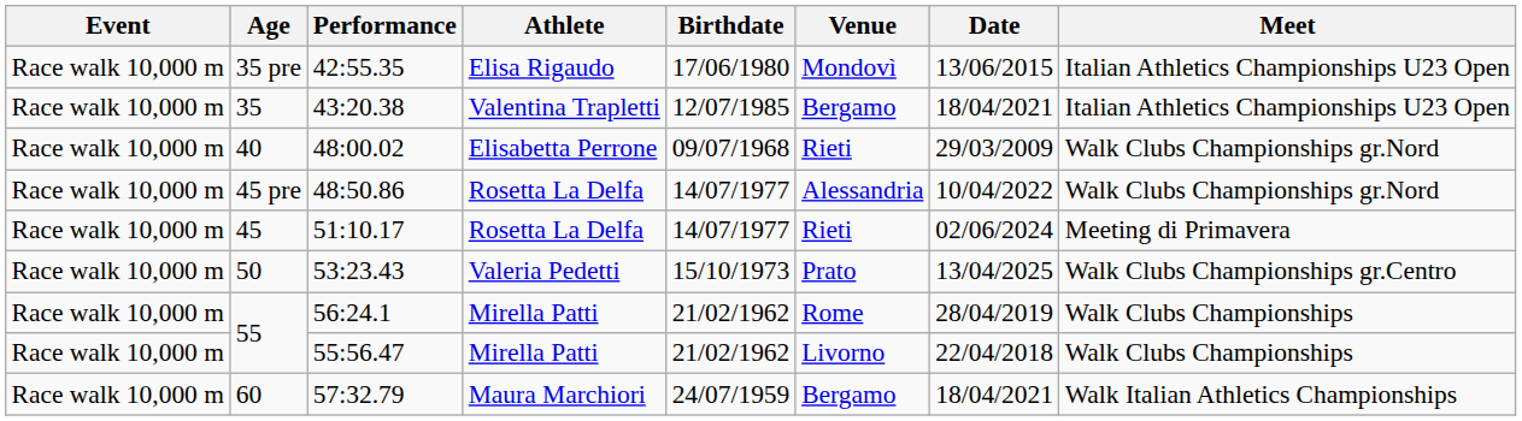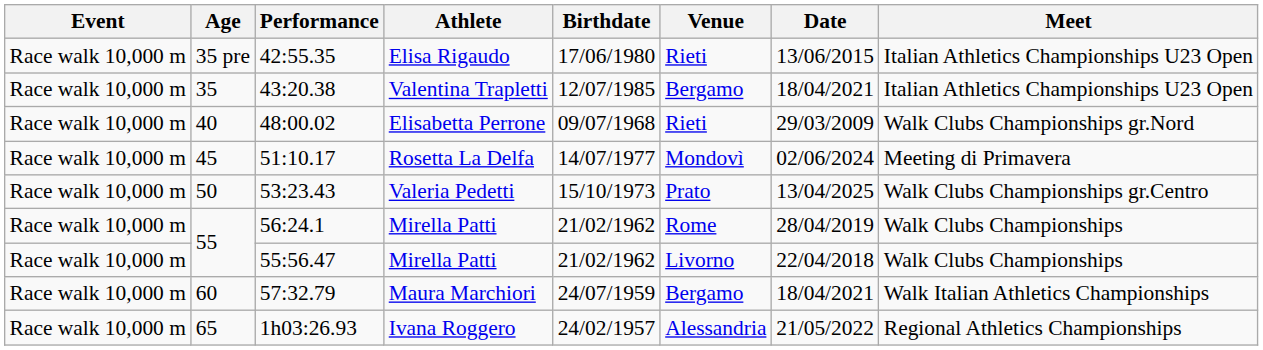 <table class="wikitable" width= style="font-size:90%; text-align:center">
 <tr>
 <th>Event</th>
 <th>Age</th>
 <th>Performance</th>
 <th>Athlete</th>
 <th>Birthdate</th>
 <th>Venue</th>
 <th>Date</th>
 <th>Meet</th>
 </tr>
 <tr>
 <td>Race walk 10,000 m</td>
 <td>35 pre</td>
 <td>42:55.35</td>
 <td align=left><a href='#'>Elisa Rigaudo</a></td>
 <td>17/06/1980</td>
-<td align=left><a href='#'>Mondovì</a></td>
+<td align=left><a href='#'>Rieti</a></td>
 <td>13/06/2015</td>
 <td>Italian Athletics Championships U23 Open</td>
 </tr>
 <tr>
 <td>Race walk 10,000 m</td>
 <td>35</td>
 <td>43:20.38</td>
 <td align=left><a href='#'>Valentina Trapletti</a></td>
 <td>12/07/1985</td>
 <td align=left><a href='#'>Bergamo</a></td>
 <td>18/04/2021</td>
 <td>Italian Athletics Championships U23 Open</td>
 </tr>
 <tr>
 <td>Race walk 10,000 m</td>
 <td>40</td>
 <td>48:00.02</td>
 <td align=left><a href='#'>Elisabetta Perrone</a></td>
 <td>09/07/1968</td>
 <td align=left><a href='#'>Rieti</a></td>
 <td>29/03/2009</td>
 <td>Walk Clubs Championships gr.Nord</td>
 </tr>
 <tr>
 <td>Race walk 10,000 m</td>
-<td>45 pre</td>
-<td>48:50.86</td>
-<td align=left><a href='#'>Rosetta La Delfa</a></td>
-<td>14/07/1977</td>
-<td align=left><a href='#'>Alessandria</a></td>
-<td>10/04/2022</td>
-<td>Walk Clubs Championships gr.Nord</td>
-</tr>
-<tr>
-<td>Race walk 10,000 m</td>
 <td>45</td>
 <td>51:10.17</td>
 <td align=left><a href='#'>Rosetta La Delfa</a></td>
 <td>14/07/1977</td>
-<td align=left><a href='#'>Rieti</a></td>
+<td align=left><a href='#'>Mondovì</a></td>
 <td>02/06/2024</td>
 <td>Meeting di Primavera</td>
 </tr>
 <tr>
 <td>Race walk 10,000 m</td>
 <td>50</td>
 <td>53:23.43</td>
 <td align=left><a href='#'>Valeria Pedetti</a></td>
 <td>15/10/1973</td>
 <td align=left><a href='#'>Prato</a></td>
 <td>13/04/2025</td>
 <td>Walk Clubs Championships gr.Centro</td>
 </tr>
 <tr>
 <td>Race walk 10,000 m</td>
 <td rowspan=2>55</td>
 <td>56:24.1</td>
 <td align=left><a href='#'>Mirella Patti</a></td>
 <td>21/02/1962</td>
 <td align=left><a href='#'>Rome</a></td>
 <td>28/04/2019</td>
 <td>Walk Clubs Championships</td>
 </tr>
 <tr>
 <td>Race walk 10,000 m</td>
 <td>55:56.47</td>
 <td align=left><a href='#'>Mirella Patti</a></td>
 <td>21/02/1962</td>
 <td align=left><a href='#'>Livorno</a></td>
 <td>22/04/2018</td>
 <td>Walk Clubs Championships</td>
 </tr>
 <tr>
 <td>Race walk 10,000 m</td>
 <td>60</td>
 <td>57:32.79</td>
 <td align=left><a href='#'>Maura Marchiori</a></td>
 <td>24/07/1959</td>
 <td align=left><a href='#'>Bergamo</a></td>
 <td>18/04/2021</td>
 <td>Walk Italian Athletics Championships</td>
 </tr>
+<tr>
+<td>Race walk 10,000 m</td>
+<td>65</td>
+<td>1h03:26.93</td>
+<td align=left><a href='#'>Ivana Roggero</a></td>
+<td>24/02/1957</td>
+<td align=left><a href='#'>Alessandria</a></td>
+<td>21/05/2022</td>
+<td>Regional Athletics Championships</td>
+</tr>
 </table>
